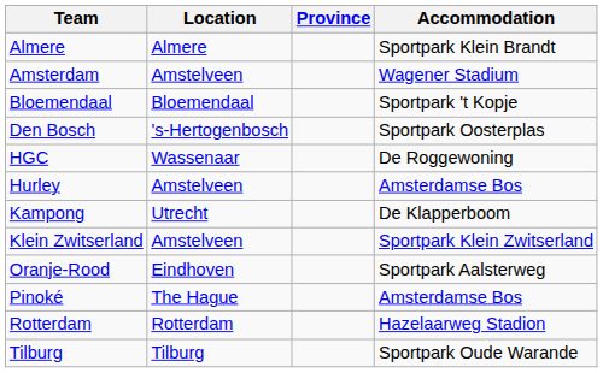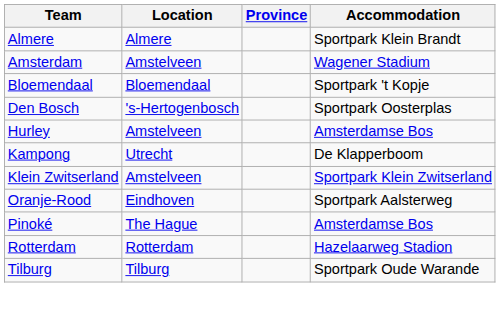 <table class="wikitable sortable">
 <tr>
 <th>Team</th>
 <th>Location</th>
 <th><a href='#'>Province</a></th>
 <th>Accommodation</th>
 </tr>
 <tr>
 <td><a href='#'>Almere</a></td>
 <td><a href='#'>Almere</a></td>
 <td></td>
 <td>Sportpark Klein Brandt</td>
 </tr>
 <tr>
 <td><a href='#'>Amsterdam</a></td>
 <td><a href='#'>Amstelveen</a></td>
 <td></td>
 <td><a href='#'>Wagener Stadium</a></td>
 </tr>
 <tr>
 <td><a href='#'>Bloemendaal</a></td>
 <td><a href='#'>Bloemendaal</a></td>
 <td></td>
 <td>Sportpark 't Kopje</td>
 </tr>
 <tr>
 <td><a href='#'>Den Bosch</a></td>
 <td><a href='#'>'s-Hertogenbosch</a></td>
 <td></td>
 <td>Sportpark Oosterplas</td>
-</tr>
-<tr>
-<td><a href='#'>HGC</a></td>
-<td><a href='#'>Wassenaar</a></td>
-<td></td>
-<td>De Roggewoning</td>
 </tr>
 <tr>
 <td><a href='#'>Hurley</a></td>
 <td><a href='#'>Amstelveen</a></td>
 <td></td>
 <td><a href='#'>Amsterdamse Bos</a></td>
 </tr>
 <tr>
 <td><a href='#'>Kampong</a></td>
 <td><a href='#'>Utrecht</a></td>
 <td></td>
 <td>De Klapperboom</td>
 </tr>
 <tr>
 <td><a href='#'>Klein Zwitserland</a></td>
 <td><a href='#'>Amstelveen</a></td>
 <td></td>
 <td><a href='#'>Sportpark Klein Zwitserland</a></td>
 </tr>
 <tr>
 <td><a href='#'>Oranje-Rood</a></td>
 <td><a href='#'>Eindhoven</a></td>
 <td></td>
 <td>Sportpark Aalsterweg</td>
 </tr>
 <tr>
 <td><a href='#'>Pinoké</a></td>
 <td><a href='#'>The Hague</a></td>
 <td></td>
 <td><a href='#'>Amsterdamse Bos</a></td>
 </tr>
 <tr>
 <td><a href='#'>Rotterdam</a></td>
 <td><a href='#'>Rotterdam</a></td>
 <td></td>
 <td><a href='#'>Hazelaarweg Stadion</a></td>
 </tr>
 <tr>
 <td><a href='#'>Tilburg</a></td>
 <td><a href='#'>Tilburg</a></td>
 <td></td>
 <td>Sportpark Oude Warande</td>
 </tr>
 </table>
